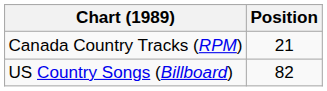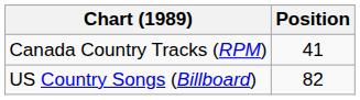 <table class="wikitable sortable">
 <tr>
 <th scope="col">Chart (1989)</th>
 <th scope="col">Position</th>
 </tr>
 <tr>
 <td>Canada Country Tracks (<em><a href='#'>RPM</a></em>)</td>
-<td align="center">21</td>
+<td align="center">41</td>
 </tr>
 <tr>
 <td>US <a href='#'>Country Songs</a> (<em><a href='#'>Billboard</a></em>)</td>
 <td align="center">82</td>
 </tr>
 </table>
